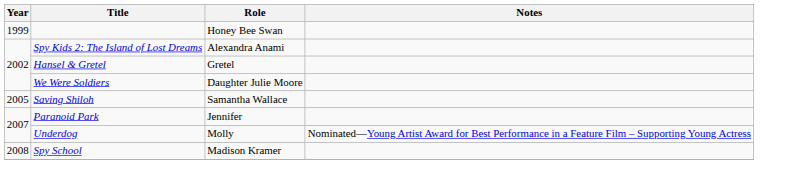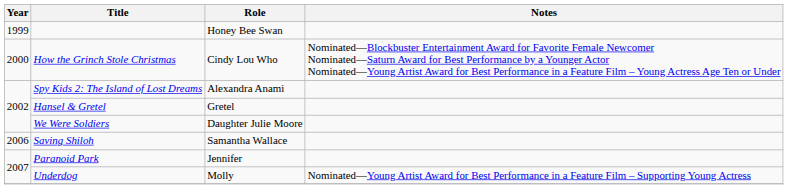 <table class="wikitable sortable">
 <tr>
 <th>Year</th>
 <th>Title</th>
 <th>Role</th>
 <th class="unsortable">Notes</th>
 </tr>
 <tr>
 <td>1999</td>
 <td><em></em></td>
 <td>Honey Bee Swan</td>
 <td></td>
+</tr>
+<tr>
+<td>2000</td>
+<td><em><a href='#'>How the Grinch Stole Christmas</a></em></td>
+<td>Cindy Lou Who</td>
+<td>Nominated—<a href='#'>Blockbuster Entertainment Award for Favorite Female Newcomer</a><br>Nominated—<a href='#'>Saturn Award for Best Performance by a Younger Actor</a><br>Nominated—<a href='#'>Young Artist Award for Best Performance in a Feature Film – Young Actress Age Ten or Under</a></td>
 </tr>
 <tr>
 <td rowspan="3">2002</td>
 <td><em><a href='#'>Spy Kids 2: The Island of Lost Dreams</a></em></td>
 <td>Alexandra Anami</td>
 <td></td>
 </tr>
 <tr>
 <td><em><a href='#'>Hansel & Gretel</a></em></td>
 <td>Gretel</td>
 <td></td>
 </tr>
 <tr>
 <td><em><a href='#'>We Were Soldiers</a> </em></td>
 <td>Daughter Julie Moore</td>
 <td></td>
 </tr>
 <tr>
-<td>2005</td>
+<td>2006</td>
 <td><em><a href='#'>Saving Shiloh</a></em></td>
 <td>Samantha Wallace</td>
 <td></td>
 </tr>
 <tr>
 <td rowspan="2">2007</td>
 <td><em><a href='#'>Paranoid Park</a></em></td>
 <td>Jennifer</td>
 <td></td>
 </tr>
 <tr>
 <td><em><a href='#'>Underdog</a></em></td>
 <td>Molly</td>
 <td>Nominated—<a href='#'>Young Artist Award for Best Performance in a Feature Film – Supporting Young Actress</a></td>
 </tr>
 <tr>
-<td>2008</td>
-<td><em><a href='#'>Spy School</a></em></td>
-<td>Madison Kramer</td>
-<td></td>
-</tr>
-<tr>
 </tr>
 </table>
